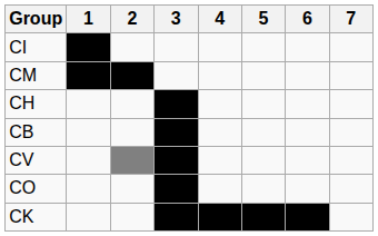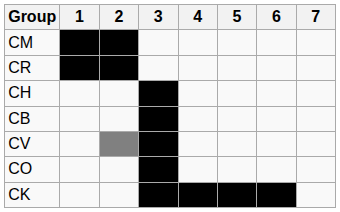 <table class="wikitable" border="1">
 <tr style="background:#efefef;">
 <th>Group</th>
 <th style="width: 2em;">1</th>
 <th style="width: 2em;">2</th>
 <th style="width: 2em;">3</th>
 <th style="width: 2em;">4</th>
 <th style="width: 2em;">5</th>
 <th style="width: 2em;">6</th>
 <th style="width: 2em;">7</th>
 </tr>
 <tr>
-<td>CI</td>
+<td>CM</td>
 <td style="background: black;"></td>
-<td></td>
+<td style="background: black;"></td>
 <td></td>
 <td></td>
 <td></td>
 <td></td>
 <td></td>
 </tr>
 <tr>
-<td>CM</td>
+<td>CR</td>
 <td style="background: black;"></td>
 <td style="background: black;"></td>
 <td></td>
 <td></td>
 <td></td>
 <td></td>
 <td></td>
 </tr>
 <tr>
 <td>CH</td>
 <td></td>
 <td></td>
 <td style="background: black;"></td>
 <td></td>
 <td></td>
 <td></td>
 <td></td>
 </tr>
 <tr>
 <td>CB</td>
 <td></td>
 <td></td>
 <td style="background: black;"></td>
 <td></td>
 <td></td>
 <td></td>
 <td></td>
 </tr>
 <tr>
 <td>CV</td>
 <td></td>
 <td style="background: grey;"></td>
 <td style="background: black;"></td>
 <td></td>
 <td></td>
 <td></td>
 <td></td>
 </tr>
 <tr>
 <td>CO</td>
 <td></td>
 <td></td>
 <td style="background: black;"></td>
 <td></td>
 <td></td>
 <td></td>
 <td></td>
 </tr>
 <tr>
 <td>CK</td>
 <td></td>
 <td></td>
 <td style="background: black;"></td>
 <td style="background: black;"></td>
 <td style="background: black;"></td>
 <td style="background: black;"></td>
 <td></td>
 </tr>
 </table>
